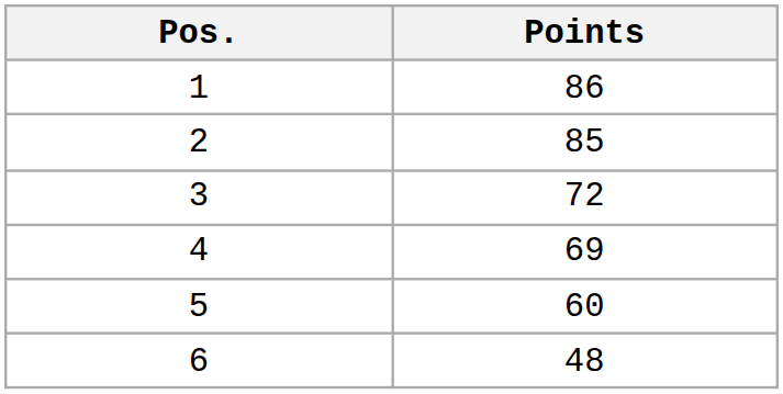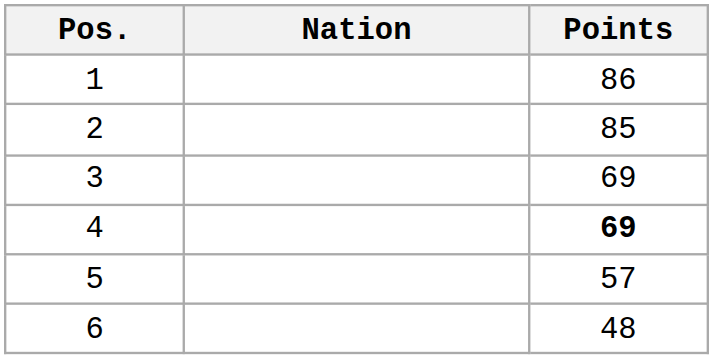 <table class="wikitable gauche" cellspacing="1" style="width:300px;">
 <tr style="background:#efefef; text-align:center;">
 <th style="width:70px;">Pos.</th>
+<th>Nation</th>
 <th style="width:70px;">Points</th>
 </tr>
 <tr style="vertical-align:top; text-align:center; background:#fff;">
 <td>1</td>
+<td style="text-align:left;"></td>
 <td>86</td>
 </tr>
 <tr style="vertical-align:top; text-align:center; background:#fff;">
 <td>2</td>
+<td style="text-align:left;"></td>
 <td>85</td>
 </tr>
 <tr style="vertical-align:top; text-align:center; background:#fff;">
 <td>3</td>
-<td>72</td>
+<td style="text-align:left;"></td>
+<td>69</td>
 </tr>
 <tr style="vertical-align:top; text-align:center; background:#fff;">
 <td>4</td>
-<td>69</td>
+<td style="text-align:left;"></td>
+<td><strong>69</strong></td>
 </tr>
 <tr style="vertical-align:top; text-align:center; background:#fff;">
 <td>5</td>
-<td>60</td>
+<td style="text-align:left;"></td>
+<td>57</td>
 </tr>
 <tr style="vertical-align:top; text-align:center; background:#fff;">
 <td>6</td>
+<td style="text-align:left;"></td>
 <td>48</td>
 </tr>
 </table>
